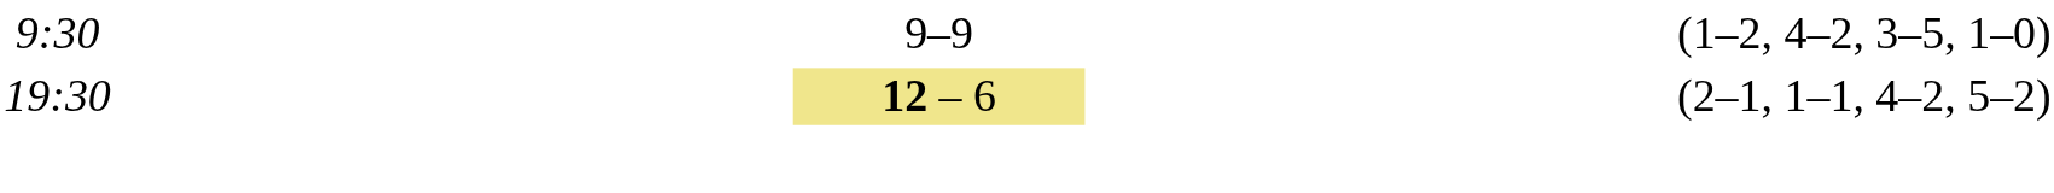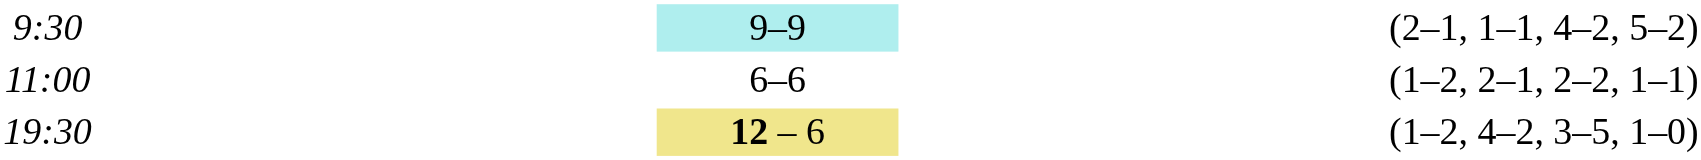 <table style="text-align:center">
 <tr>
 <th width=100></th>
 <th width=200></th>
 <th width=100></th>
 <th width=200></th>
 </tr>
 <tr>
 <td><em>9:30</em></td>
 <td align=right></td>
-<td>9–9</td>
+<td style="background: paleturquoise;">9–9</td>
 <td align=left></td>
-<td>(1–2, 4–2, 3–5, 1–0)</td>
+<td>(2–1, 1–1, 4–2, 5–2)</td>
+</tr>
+<tr>
+<td><em>11:00</em></td>
+<td align=right></td>
+<td>6–6</td>
+<td align=left></td>
+<td>(1–2, 2–1, 2–2, 1–1)</td>
 </tr>
 <tr>
 <td><em>19:30</em></td>
 <td align=right><strong></strong></td>
 <td style="background: khaki;"><strong>12</strong> – 6</td>
 <td align=left></td>
-<td>(2–1, 1–1, 4–2, 5–2)</td>
+<td>(1–2, 4–2, 3–5, 1–0)</td>
 </tr>
 </table>
